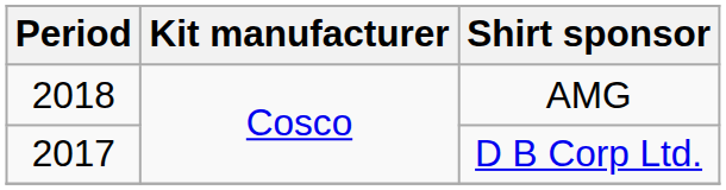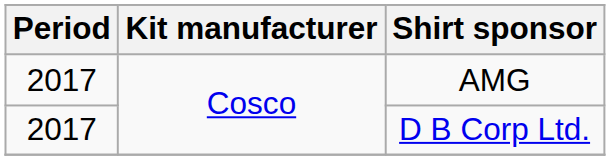 <table class="wikitable" style="text-align:center;margin-left:1em;float:center">
 <tr>
 <th>Period</th>
 <th>Kit manufacturer</th>
 <th>Shirt sponsor</th>
 </tr>
 <tr>
-<td>2018</td>
+<td>2017</td>
 <td rowspan=2><a href='#'>Cosco</a></td>
 <td>AMG</td>
 </tr>
 <tr>
 <td>2017</td>
 <td><a href='#'>D B Corp Ltd.</a></td>
 </tr>
 <tr>
 </tr>
 </table>
